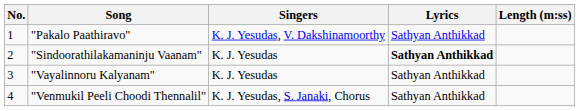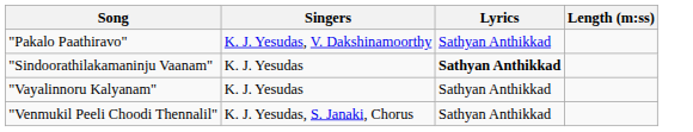 <table class="wikitable" style="font-size:95%;">
 <tr>
-<th>No.</th>
 <th>Song</th>
 <th>Singers</th>
 <th>Lyrics</th>
 <th>Length (m:ss)</th>
 </tr>
 <tr>
-<td>1</td>
 <td>"Pakalo Paathiravo"</td>
 <td><a href='#'>K. J. Yesudas</a>, <a href='#'>V. Dakshinamoorthy</a></td>
 <td><a href='#'>Sathyan Anthikkad</a></td>
 <td></td>
 </tr>
 <tr>
-<td>2</td>
 <td>"Sindoorathilakamaninju Vaanam"</td>
 <td>K. J. Yesudas</td>
 <td><strong>Sathyan Anthikkad</strong></td>
 <td></td>
 </tr>
 <tr>
-<td>3</td>
 <td>"Vayalinnoru Kalyanam"</td>
 <td>K. J. Yesudas</td>
 <td>Sathyan Anthikkad</td>
 <td></td>
 </tr>
 <tr>
-<td>4</td>
 <td>"Venmukil Peeli Choodi Thennalil"</td>
 <td>K. J. Yesudas, <a href='#'>S. Janaki</a>, Chorus</td>
 <td>Sathyan Anthikkad</td>
 <td></td>
 </tr>
 </table>
